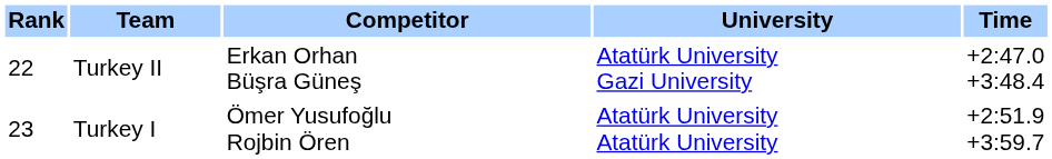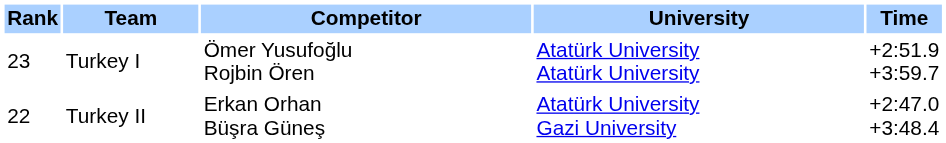 <table border="0" cellspacing="2" cellpadding="2">
 <tr bgcolor=AAD0FF>
 <th width=20>Rank</th>
 <th width=100>Team</th>
 <th width=250>Competitor</th>
 <th width=250>University</th>
 <th width=50>Time</th>
 </tr>
 <tr>
+<td>23</td>
+<td>Turkey I</td>
+<td>Ömer Yusufoğlu<br>Rojbin Ören</td>
+<td><a href='#'>Atatürk University</a><br><a href='#'>Atatürk University</a></td>
+<td>+2:51.9<br>+3:59.7</td>
+</tr>
+<tr>
 <td>22</td>
 <td>Turkey II</td>
 <td>Erkan Orhan<br>Büşra Güneş</td>
 <td><a href='#'>Atatürk University</a><br><a href='#'>Gazi University</a></td>
 <td>+2:47.0<br>+3:48.4</td>
 </tr>
-<tr>
-<td>23</td>
-<td>Turkey I</td>
-<td>Ömer Yusufoğlu<br>Rojbin Ören</td>
-<td><a href='#'>Atatürk University</a><br><a href='#'>Atatürk University</a></td>
-<td>+2:51.9<br>+3:59.7</td>
-</tr>
 </table>
